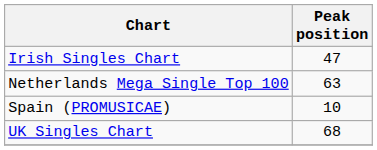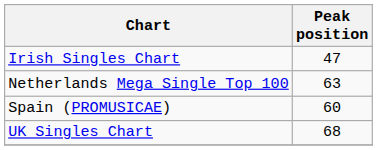 <table class="wikitable sortable">
 <tr>
 <th>Chart</th>
 <th>Peak<br>position</th>
 </tr>
 <tr>
 <td><a href='#'>Irish Singles Chart</a></td>
 <td align="center">47</td>
 </tr>
 <tr>
 <td>Netherlands <a href='#'>Mega Single Top 100</a></td>
 <td align="center">63</td>
 </tr>
 <tr>
 <td>Spain (<a href='#'>PROMUSICAE</a>)</td>
-<td align="center">10</td>
+<td align="center">60</td>
 </tr>
 <tr>
 <td align="left"><a href='#'>UK Singles Chart</a></td>
 <td align="center">68</td>
 </tr>
 <tr>
 </tr>
 </table>
